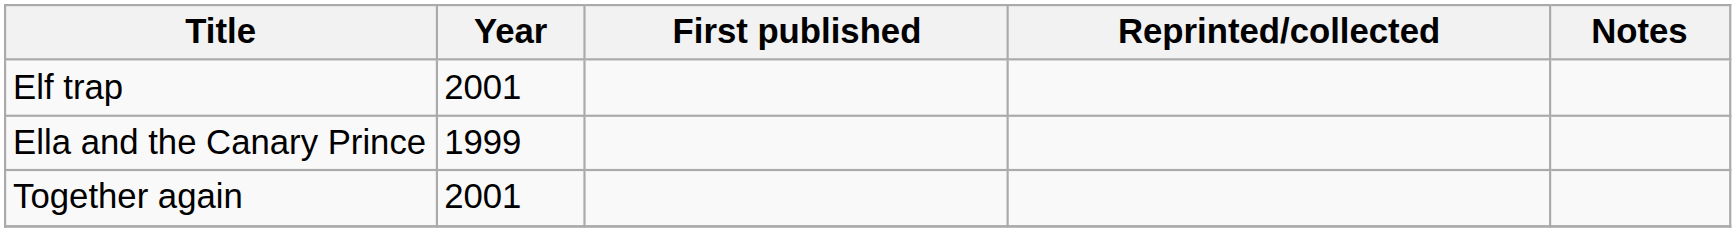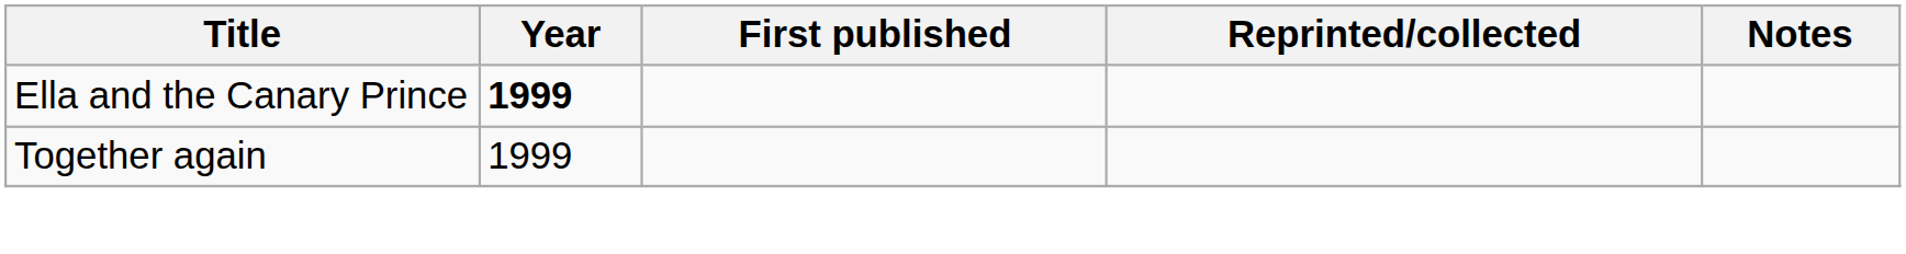 <table class='wikitable sortable' width='90%'>
 <tr>
 <th width=25%>Title</th>
 <th>Year</th>
 <th>First published</th>
 <th>Reprinted/collected</th>
 <th>Notes</th>
 </tr>
 <tr>
-<td>Elf trap</td>
-<td>2001</td>
-<td></td>
-<td></td>
-<td></td>
-</tr>
-<tr>
 <td>Ella and the Canary Prince</td>
-<td>1999</td>
+<td><strong>1999</strong></td>
 <td></td>
 <td></td>
 <td></td>
 </tr>
 <tr>
 <td>Together again</td>
-<td>2001</td>
+<td>1999</td>
 <td></td>
 <td></td>
 <td></td>
 </tr>
 <tr>
 </tr>
 </table>
